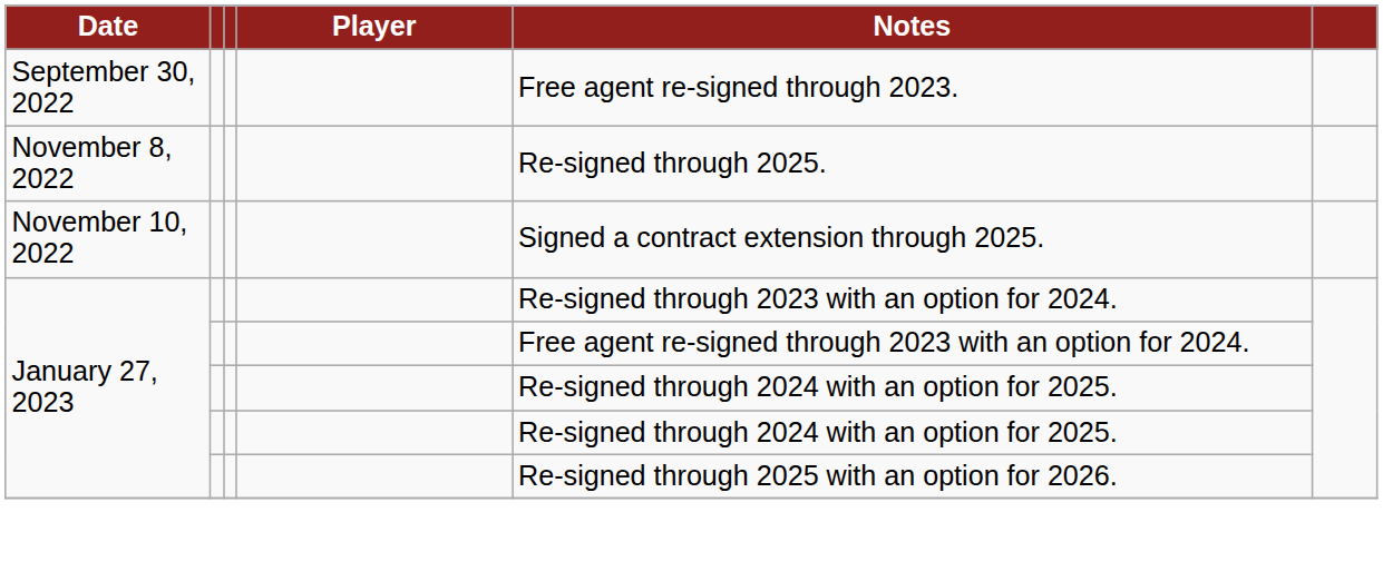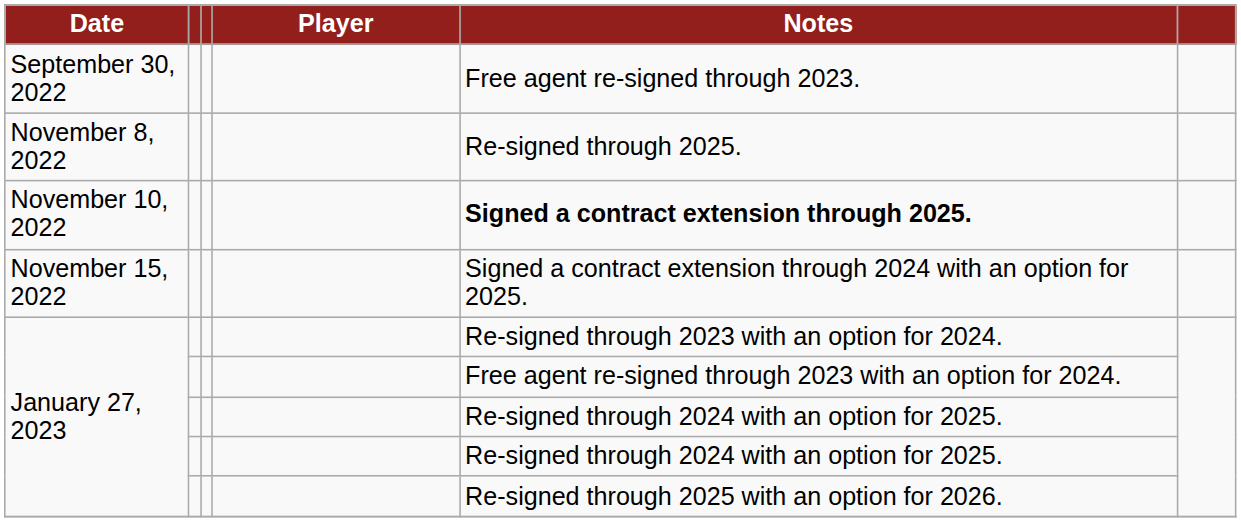 <table class="wikitable sortable">
 <tr>
 <th style="background:#921f1c; color:#fff; width:110px;" scope="col" data-sort-type="date">Date</th>
 <th style="background:#921f1c; color:#fff;" scope="col"></th>
 <th style="background:#921f1c; color:#fff;" scope="col"></th>
 <th style="background:#921f1c; color:#fff; width:150px;" scope="col">Player</th>
 <th style="background:#921f1c; color:#fff; width:450px;" scope="col">Notes</th>
 <th style="background:#921f1c; color:#fff; width:30px;" scope="col"></th>
 </tr>
 <tr>
 <td>September 30, 2022</td>
 <td></td>
 <td></td>
 <td></td>
 <td>Free agent re-signed through 2023.</td>
 <td></td>
 </tr>
 <tr>
 <td>November 8, 2022</td>
 <td></td>
 <td></td>
 <td></td>
 <td>Re-signed through 2025.</td>
 <td></td>
 </tr>
 <tr>
 <td>November 10, 2022</td>
 <td></td>
 <td></td>
 <td></td>
-<td>Signed a contract extension through 2025.</td>
+<td><strong>Signed a contract extension through 2025.</strong></td>
+<td></td>
+</tr>
+<tr>
+<td>November 15, 2022</td>
+<td></td>
+<td></td>
+<td></td>
+<td>Signed a contract extension through 2024 with an option for 2025.</td>
 <td></td>
 </tr>
 <tr>
 <td rowspan=5>January 27, 2023</td>
 <td></td>
 <td></td>
 <td></td>
 <td>Re-signed through 2023 with an option for 2024.</td>
 <td rowspan=5></td>
 </tr>
 <tr>
 <td></td>
 <td></td>
 <td></td>
 <td>Free agent re-signed through 2023 with an option for 2024.</td>
 </tr>
 <tr>
 <td></td>
 <td></td>
 <td></td>
 <td>Re-signed through 2024 with an option for 2025.</td>
 </tr>
 <tr>
 <td></td>
 <td></td>
 <td></td>
 <td>Re-signed through 2024 with an option for 2025.</td>
 </tr>
 <tr>
 <td></td>
 <td></td>
 <td></td>
 <td>Re-signed through 2025 with an option for 2026.</td>
 </tr>
 <tr>
 </tr>
 </table>
